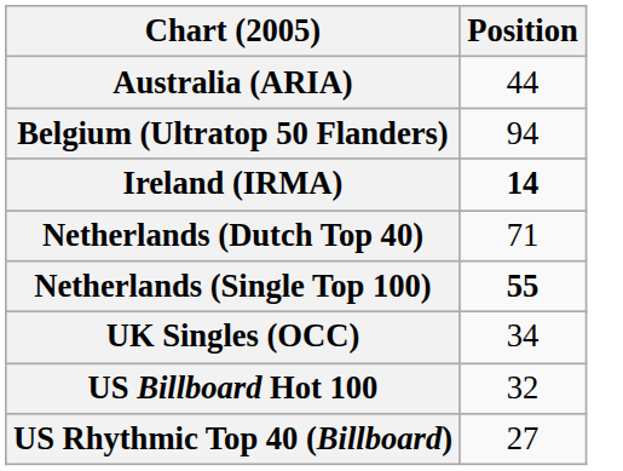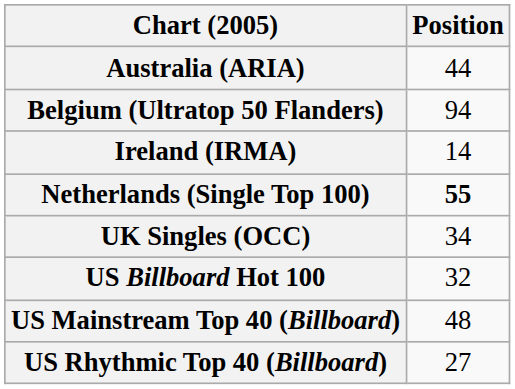 <table class="wikitable sortable plainrowheaders" style="text-align:center">
 <tr>
 <th>Chart (2005)</th>
 <th>Position</th>
 </tr>
 <tr>
 <th scope="row">Australia (ARIA)</th>
 <td>44</td>
 </tr>
 <tr>
 <th scope="row">Belgium (Ultratop 50 Flanders)</th>
 <td>94</td>
 </tr>
 <tr>
 <th scope="row">Ireland (IRMA)</th>
-<td><strong>14</strong></td>
-</tr>
-<tr>
-<th scope="row">Netherlands (Dutch Top 40)</th>
-<td>71</td>
+<td>14</td>
 </tr>
 <tr>
 <th scope="row">Netherlands (Single Top 100)</th>
 <td><strong>55</strong></td>
 </tr>
 <tr>
 <th scope="row">UK Singles (OCC)</th>
 <td>34</td>
 </tr>
 <tr>
 <th scope="row">US <em>Billboard</em> Hot 100</th>
 <td>32</td>
 </tr>
 <tr>
+<th scope="row">US Mainstream Top 40 (<em>Billboard</em>)</th>
+<td>48</td>
+</tr>
+<tr>
 <th scope="row">US Rhythmic Top 40 (<em>Billboard</em>)</th>
 <td>27</td>
 </tr>
 </table>
